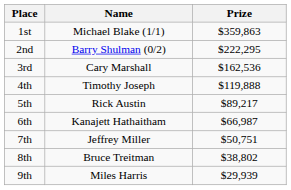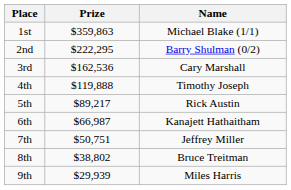 <table class="wikitable">
 <tr>
 <th width="50">Place</th>
+<th width="125">Prize</th>
 <th width="200">Name</th>
-<th width="125">Prize</th>
 </tr>
 <tr>
 <td align = "center">1st</td>
+<td align = "center">$359,863</td>
 <td align = "center">Michael Blake (1/1)</td>
-<td align = "center">$359,863</td>
 </tr>
 <tr>
 <td align = "center">2nd</td>
+<td align = "center">$222,295</td>
 <td align = "center"><a href='#'>Barry Shulman</a> (0/2)</td>
-<td align = "center">$222,295</td>
 </tr>
 <tr>
 <td align = "center">3rd</td>
+<td align = "center">$162,536</td>
 <td align = "center">Cary Marshall</td>
-<td align = "center">$162,536</td>
 </tr>
 <tr>
 <td align = "center">4th</td>
+<td align = "center">$119,888</td>
 <td align = "center">Timothy Joseph</td>
-<td align = "center">$119,888</td>
 </tr>
 <tr>
 <td align = "center">5th</td>
+<td align = "center">$89,217</td>
 <td align = "center">Rick Austin</td>
-<td align = "center">$89,217</td>
 </tr>
 <tr>
 <td align = "center">6th</td>
+<td align = "center">$66,987</td>
 <td align = "center">Kanajett Hathaitham</td>
-<td align = "center">$66,987</td>
 </tr>
 <tr>
 <td align = "center">7th</td>
+<td align = "center">$50,751</td>
 <td align = "center">Jeffrey Miller</td>
-<td align = "center">$50,751</td>
 </tr>
 <tr>
 <td align = "center">8th</td>
+<td align = "center">$38,802</td>
 <td align = "center">Bruce Treitman</td>
-<td align = "center">$38,802</td>
 </tr>
 <tr>
 <td align = "center">9th</td>
+<td align = "center">$29,939</td>
 <td align = "center">Miles Harris</td>
-<td align = "center">$29,939</td>
 </tr>
 </table>
